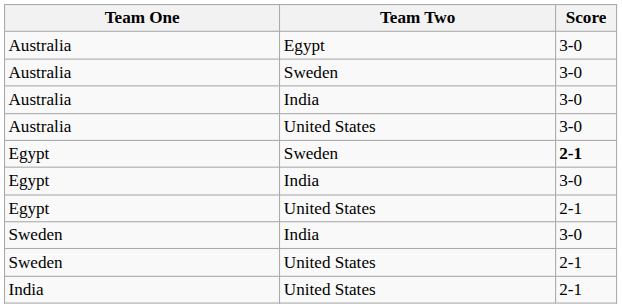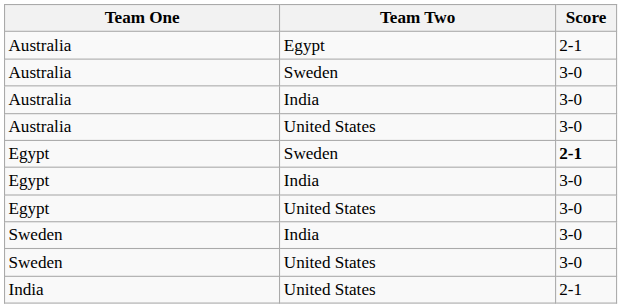 <table class="wikitable">
 <tr>
 <th width=250>Team One</th>
 <th width=250>Team Two</th>
 <th width=50>Score</th>
 </tr>
 <tr>
 <td> Australia</td>
 <td> Egypt</td>
-<td>3-0</td>
+<td>2-1</td>
 </tr>
 <tr>
 <td> Australia</td>
 <td> Sweden</td>
 <td>3-0</td>
 </tr>
 <tr>
 <td> Australia</td>
 <td> India</td>
 <td>3-0</td>
 </tr>
 <tr>
 <td> Australia</td>
 <td> United States</td>
 <td>3-0</td>
 </tr>
 <tr>
 <td> Egypt</td>
 <td> Sweden</td>
 <td><strong>2-1</strong></td>
 </tr>
 <tr>
 <td> Egypt</td>
 <td> India</td>
 <td>3-0</td>
 </tr>
 <tr>
 <td> Egypt</td>
 <td> United States</td>
-<td>2-1</td>
+<td>3-0</td>
 </tr>
 <tr>
 <td> Sweden</td>
 <td> India</td>
 <td>3-0</td>
 </tr>
 <tr>
 <td> Sweden</td>
 <td> United States</td>
-<td>2-1</td>
+<td>3-0</td>
 </tr>
 <tr>
 <td> India</td>
 <td> United States</td>
 <td>2-1</td>
 </tr>
 </table>
